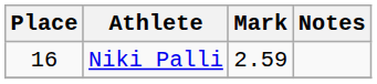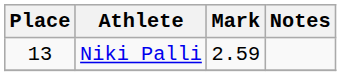 <table class=wikitable>
 <tr>
 <th>Place</th>
 <th>Athlete</th>
 <th>Mark</th>
 <th>Notes</th>
 </tr>
 <tr>
-<td align=center>16</td>
+<td align=center>13</td>
 <td><a href='#'>Niki Palli</a></td>
 <td>2.59</td>
 <td> </td>
 </tr>
 <tr>
 </tr>
 </table>
